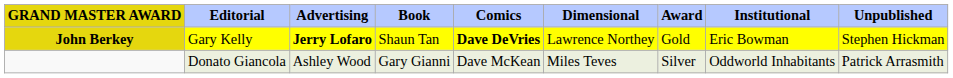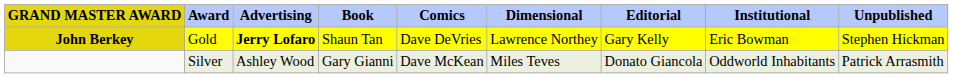 <table class="wikitable">
 <tr>
 <th style="background:#e5d70e">GRAND MASTER AWARD</th>
-<th style="background:#b6c9ff">Editorial</th>
+<th style="background:#b6c9ff">Award</th>
 <th style="background:#b6c9ff">Advertising</th>
 <th style="background:#b6c9ff">Book</th>
 <th style="background:#b6c9ff">Comics</th>
 <th style="background:#b6c9ff">Dimensional</th>
-<th style="background:#b6c9ff">Award</th>
+<th style="background:#b6c9ff">Editorial</th>
 <th style="background:#b6c9ff">Institutional</th>
 <th style="background:#b6c9ff">Unpublished</th>
 </tr>
 <tr>
 <td style="background:#e5d70e" align="center"><strong>John Berkey</strong></td>
-<td style="background:#ffff00">Gary Kelly</td>
+<td style="background:#ffff00">Gold</td>
 <td style="background:#ffff00"><strong>Jerry Lofaro</strong></td>
 <td style="background:#ffff00">Shaun Tan</td>
-<td style="background:#ffff00"><strong>Dave DeVries</strong></td>
+<td style="background:#ffff00">Dave DeVries</td>
 <td style="background:#ffff00">Lawrence Northey</td>
-<td style="background:#ffff00">Gold</td>
+<td style="background:#ffff00">Gary Kelly</td>
 <td style="background:#ffff00">Eric Bowman</td>
 <td style="background:#ffff00">Stephen Hickman</td>
 </tr>
 <tr>
 <td></td>
-<td style="background:#ecf0df">Donato Giancola</td>
+<td style="background:#ecf0df">Silver</td>
 <td style="background:#ecf0df">Ashley Wood</td>
 <td style="background:#ecf0df">Gary Gianni</td>
 <td style="background:#ecf0df">Dave McKean</td>
 <td style="background:#ecf0df">Miles Teves</td>
-<td style="background:#ecf0df">Silver</td>
+<td style="background:#ecf0df">Donato Giancola</td>
 <td style="background:#ecf0df">Oddworld Inhabitants</td>
 <td style="background:#ecf0df">Patrick Arrasmith</td>
 </tr>
 </table>
